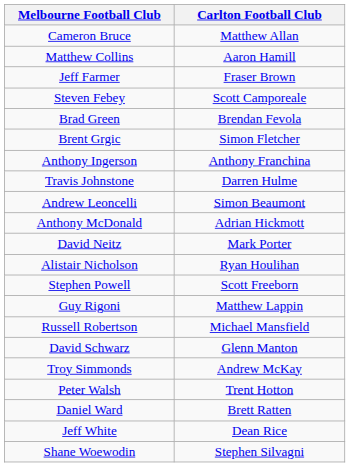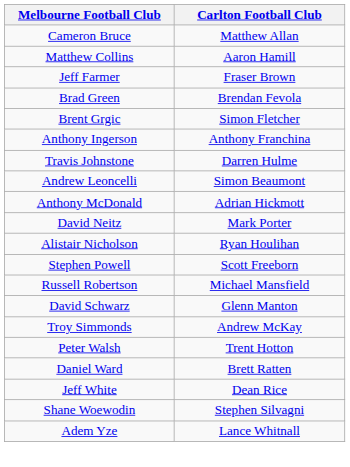 <table class="wikitable" style="margin 1em auto 1em auto">
 <tr>
 <th width="200"><a href='#'>Melbourne Football Club</a></th>
 <th width="200"><a href='#'>Carlton Football Club</a></th>
 </tr>
 <tr>
 <td align="center" colspan="1"><a href='#'>Cameron Bruce</a></td>
 <td align="center" colspan="1"><a href='#'>Matthew Allan</a></td>
 </tr>
 <tr>
 <td align="center" colspan="1"><a href='#'>Matthew Collins</a></td>
 <td align="center" colspan="1"><a href='#'>Aaron Hamill</a></td>
 </tr>
 <tr>
 <td align="center" colspan="1"><a href='#'>Jeff Farmer</a></td>
 <td align="center" colspan="1"><a href='#'>Fraser Brown</a></td>
-</tr>
-<tr>
-<td align="center" colspan="1"><a href='#'>Steven Febey</a></td>
-<td align="center" colspan="1"><a href='#'>Scott Camporeale</a></td>
 </tr>
 <tr>
 <td align="center" colspan="1"><a href='#'>Brad Green</a></td>
 <td align="center" colspan="1"><a href='#'>Brendan Fevola</a></td>
 </tr>
 <tr>
 <td align="center" colspan="1"><a href='#'>Brent Grgic</a></td>
 <td align="center" colspan="1"><a href='#'>Simon Fletcher</a></td>
 </tr>
 <tr>
 <td align="center" colspan="1"><a href='#'>Anthony Ingerson</a></td>
 <td align="center" colspan="1"><a href='#'>Anthony Franchina</a></td>
 </tr>
 <tr>
 <td align="center" colspan="1"><a href='#'>Travis Johnstone</a></td>
 <td align="center" colspan="1"><a href='#'>Darren Hulme</a></td>
 </tr>
 <tr>
 <td align="center" colspan="1"><a href='#'>Andrew Leoncelli</a></td>
 <td align="center" colspan="1"><a href='#'>Simon Beaumont</a></td>
 </tr>
 <tr>
 <td align="center" colspan="1"><a href='#'>Anthony McDonald</a></td>
 <td align="center" colspan="1"><a href='#'>Adrian Hickmott</a></td>
 </tr>
 <tr>
 <td align="center" colspan="1"><a href='#'>David Neitz</a></td>
 <td align="center" colspan="1"><a href='#'>Mark Porter</a></td>
 </tr>
 <tr>
 <td align="center" colspan="1"><a href='#'>Alistair Nicholson</a></td>
 <td align="center" colspan="1"><a href='#'>Ryan Houlihan</a></td>
 </tr>
 <tr>
 <td align="center" colspan="1"><a href='#'>Stephen Powell</a></td>
 <td align="center" colspan="1"><a href='#'>Scott Freeborn</a></td>
 </tr>
 <tr>
-<td align="center" colspan="1"><a href='#'>Guy Rigoni</a></td>
-<td align="center" colspan="1"><a href='#'>Matthew Lappin</a></td>
-</tr>
-<tr>
 <td align="center" colspan="1"><a href='#'>Russell Robertson</a></td>
 <td align="center" colspan="1"><a href='#'>Michael Mansfield</a></td>
 </tr>
 <tr>
 <td align="center" colspan="1"><a href='#'>David Schwarz</a></td>
 <td align="center" colspan="1"><a href='#'>Glenn Manton</a></td>
 </tr>
 <tr>
 <td align="center" colspan="1"><a href='#'>Troy Simmonds</a></td>
 <td align="center" colspan="1"><a href='#'>Andrew McKay</a></td>
 </tr>
 <tr>
 <td align="center" colspan="1"><a href='#'>Peter Walsh</a></td>
 <td align="center" colspan="1"><a href='#'>Trent Hotton</a></td>
 </tr>
 <tr>
 <td align="center" colspan="1"><a href='#'>Daniel Ward</a></td>
 <td align="center" colspan="1"><a href='#'>Brett Ratten</a></td>
 </tr>
 <tr>
 <td align="center" colspan="1"><a href='#'>Jeff White</a></td>
 <td align="center" colspan="1"><a href='#'>Dean Rice</a></td>
 </tr>
 <tr>
 <td align="center" colspan="1"><a href='#'>Shane Woewodin</a></td>
 <td align="center" colspan="1"><a href='#'>Stephen Silvagni</a></td>
 </tr>
+<tr>
+<td align="center" colspan="1"><a href='#'>Adem Yze</a></td>
+<td align="center" colspan="1"><a href='#'>Lance Whitnall</a></td>
+</tr>
 </table>
